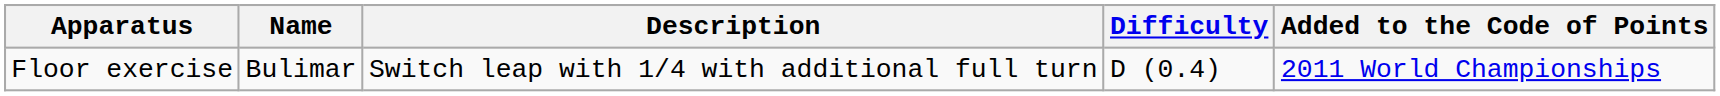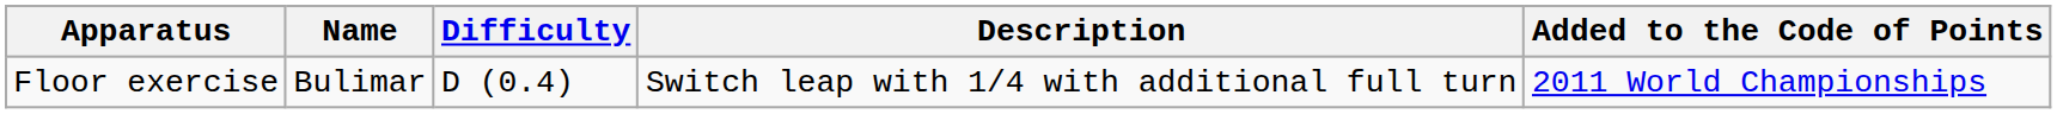 <table class="wikitable">
 <tr>
 <th>Apparatus</th>
 <th>Name</th>
+<th><a href='#'>Difficulty</a></th>
 <th>Description</th>
-<th><a href='#'>Difficulty</a></th>
 <th>Added to the Code of Points</th>
 </tr>
 <tr>
 <td>Floor exercise</td>
 <td>Bulimar</td>
+<td>D (0.4)</td>
 <td>Switch leap with 1/4 with additional full turn</td>
-<td>D (0.4)</td>
 <td><a href='#'>2011 World Championships</a></td>
 </tr>
 </table>
